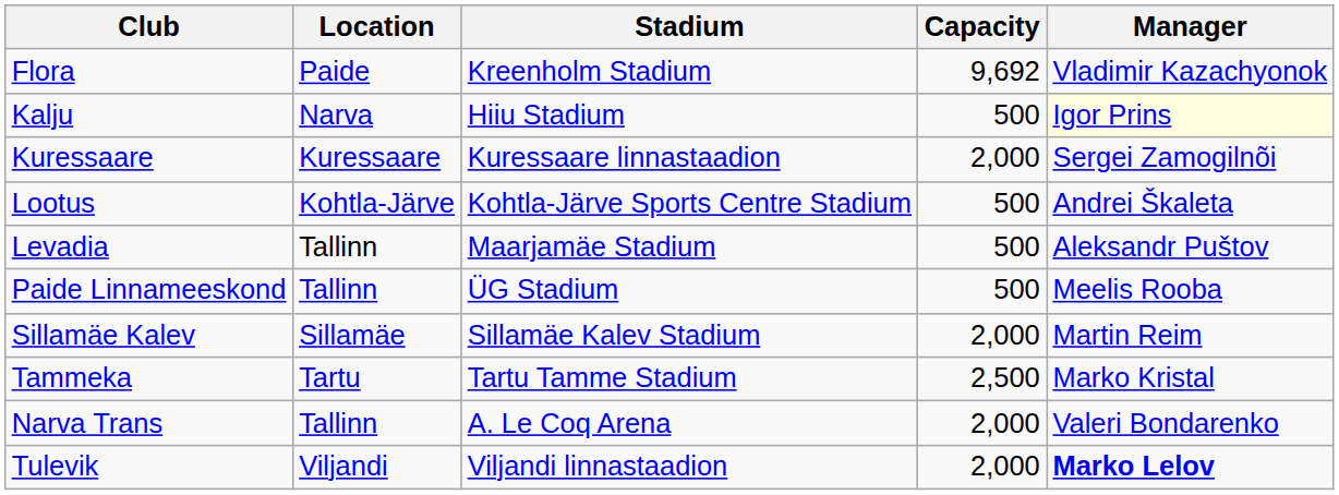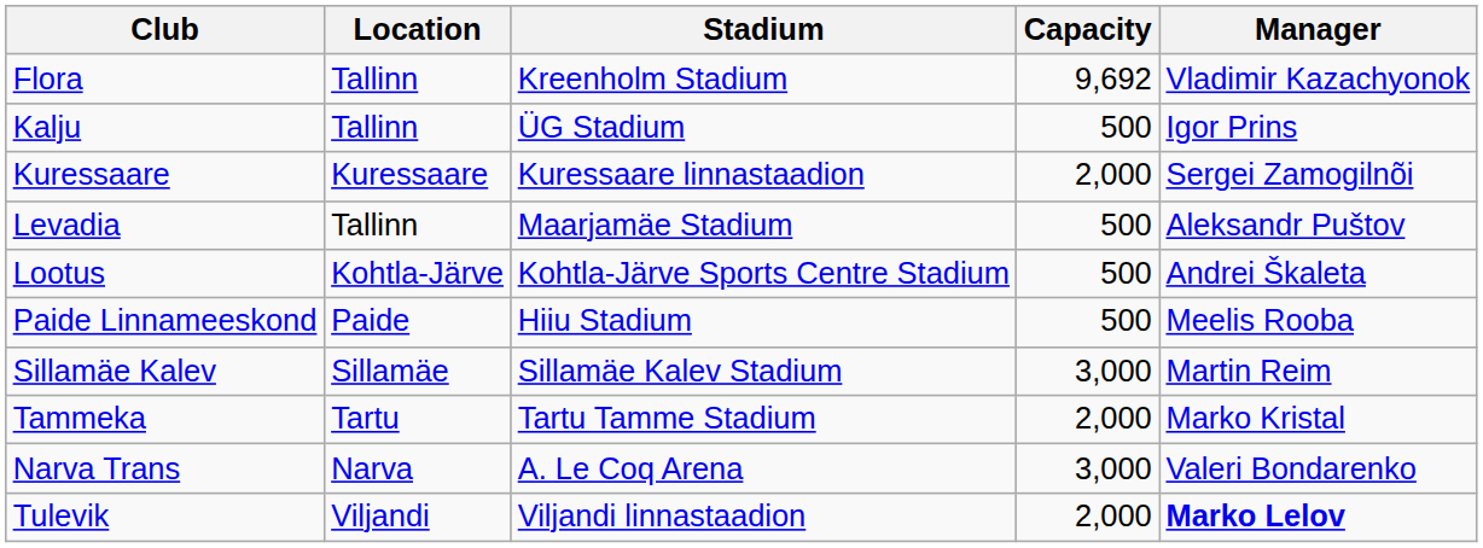 <table class="wikitable sortable">
 <tr>
 <th>Club</th>
 <th>Location</th>
 <th>Stadium</th>
 <th>Capacity</th>
 <th>Manager</th>
 </tr>
 <tr>
 <td><a href='#'>Flora</a></td>
-<td><a href='#'>Paide</a></td>
+<td><a href='#'>Tallinn</a></td>
 <td><a href='#'>Kreenholm Stadium</a></td>
 <td align=right>9,692</td>
 <td> <a href='#'>Vladimir Kazachyonok</a></td>
 </tr>
 <tr>
 <td><a href='#'>Kalju</a></td>
-<td><a href='#'>Narva</a></td>
-<td><a href='#'>Hiiu Stadium</a></td>
+<td><a href='#'>Tallinn</a></td>
+<td><a href='#'>ÜG Stadium</a></td>
 <td align=right>500</td>
-<td style="background: lightyellow;"> <a href='#'>Igor Prins</a></td>
+<td> <a href='#'>Igor Prins</a></td>
 </tr>
 <tr>
 <td><a href='#'>Kuressaare</a></td>
 <td><a href='#'>Kuressaare</a></td>
 <td><a href='#'>Kuressaare linnastaadion</a></td>
 <td align=right>2,000</td>
 <td> <a href='#'>Sergei Zamogilnõi</a></td>
 </tr>
 <tr>
+<td><a href='#'>Levadia</a></td>
+<td>Tallinn</td>
+<td><a href='#'>Maarjamäe Stadium</a></td>
+<td align=right>500</td>
+<td> <a href='#'>Aleksandr Puštov</a></td>
+</tr>
+<tr>
 <td><a href='#'>Lootus</a></td>
 <td><a href='#'>Kohtla-Järve</a></td>
 <td><a href='#'>Kohtla-Järve Sports Centre Stadium</a></td>
 <td align=right>500</td>
 <td> <a href='#'>Andrei Škaleta</a></td>
 </tr>
 <tr>
-<td><a href='#'>Levadia</a></td>
-<td>Tallinn</td>
-<td><a href='#'>Maarjamäe Stadium</a></td>
-<td align=right>500</td>
-<td> <a href='#'>Aleksandr Puštov</a></td>
-</tr>
-<tr>
 <td><a href='#'>Paide Linnameeskond</a></td>
-<td><a href='#'>Tallinn</a></td>
-<td><a href='#'>ÜG Stadium</a></td>
+<td><a href='#'>Paide</a></td>
+<td><a href='#'>Hiiu Stadium</a></td>
 <td align=right>500</td>
 <td> <a href='#'>Meelis Rooba</a></td>
 </tr>
 <tr>
 <td><a href='#'>Sillamäe Kalev</a></td>
 <td><a href='#'>Sillamäe</a></td>
 <td><a href='#'>Sillamäe Kalev Stadium</a></td>
-<td align=right>2,000</td>
+<td align=right>3,000</td>
 <td> <a href='#'>Martin Reim</a></td>
 </tr>
 <tr>
 <td><a href='#'>Tammeka</a></td>
 <td><a href='#'>Tartu</a></td>
 <td><a href='#'>Tartu Tamme Stadium</a></td>
-<td align=right>2,500</td>
+<td align=right>2,000</td>
 <td> <a href='#'>Marko Kristal</a></td>
 </tr>
 <tr>
 <td><a href='#'>Narva Trans</a></td>
-<td><a href='#'>Tallinn</a></td>
+<td><a href='#'>Narva</a></td>
 <td><a href='#'>A. Le Coq Arena</a></td>
-<td align=right>2,000</td>
+<td align=right>3,000</td>
 <td> <a href='#'>Valeri Bondarenko</a></td>
 </tr>
 <tr>
 <td><a href='#'>Tulevik</a></td>
 <td><a href='#'>Viljandi</a></td>
 <td><a href='#'>Viljandi linnastaadion</a></td>
 <td align=right>2,000</td>
 <td><strong> <a href='#'>Marko Lelov</a></strong></td>
 </tr>
 </table>
